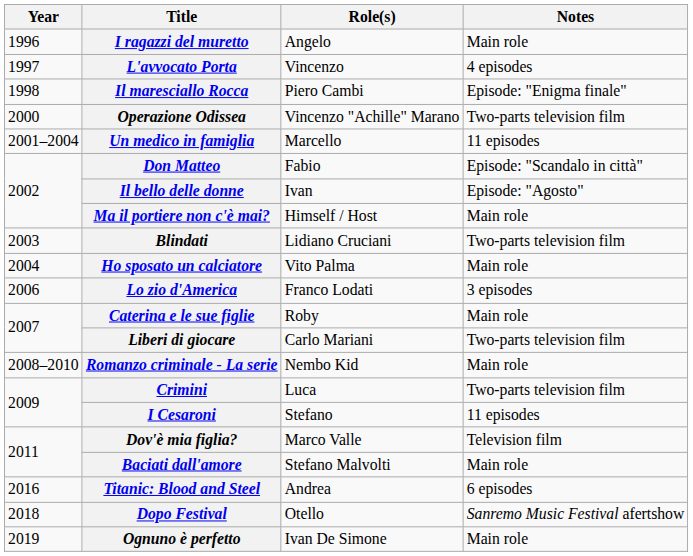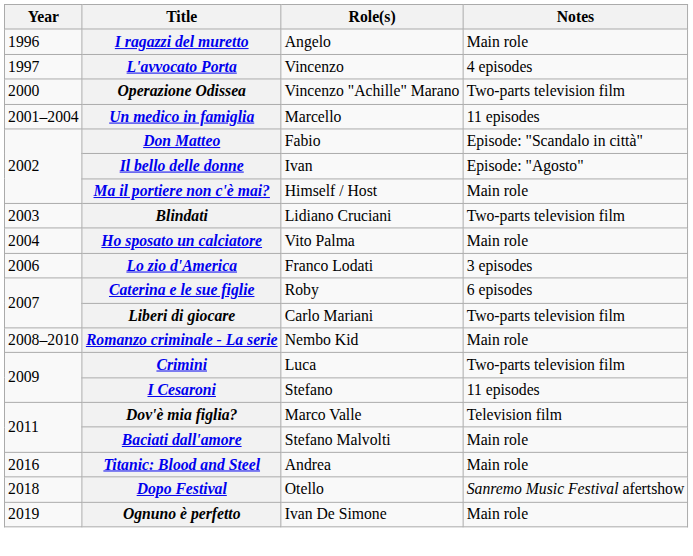 <table class="wikitable plainrowheaders sortable">
 <tr>
 <th scope="col">Year</th>
 <th scope="col">Title</th>
 <th scope="col">Role(s)</th>
 <th scope="col" class="unsortable">Notes</th>
 </tr>
 <tr>
 <td>1996</td>
 <th scope=row><em><a href='#'>I ragazzi del muretto</a></em></th>
 <td>Angelo</td>
 <td>Main role</td>
 </tr>
 <tr>
 <td>1997</td>
 <th scope=row><em><a href='#'>L'avvocato Porta</a></em></th>
 <td>Vincenzo</td>
 <td>4 episodes</td>
-</tr>
-<tr>
-<td>1998</td>
-<th scope=row><em><a href='#'>Il maresciallo Rocca</a></em></th>
-<td>Piero Cambi</td>
-<td>Episode: "Enigma finale"</td>
 </tr>
 <tr>
 <td>2000</td>
 <th scope=row><em>Operazione Odissea</em></th>
 <td>Vincenzo "Achille" Marano</td>
 <td>Two-parts television film</td>
 </tr>
 <tr>
 <td>2001–2004</td>
 <th scope=row><em><a href='#'>Un medico in famiglia</a></em></th>
 <td>Marcello</td>
 <td>11 episodes</td>
 </tr>
 <tr>
 <td rowspan="3">2002</td>
 <th scope=row><em><a href='#'>Don Matteo</a></em></th>
 <td>Fabio</td>
 <td>Episode: "Scandalo in città"</td>
 </tr>
 <tr>
 <th scope=row><em><a href='#'>Il bello delle donne</a></em></th>
 <td>Ivan</td>
 <td>Episode: "Agosto"</td>
 </tr>
 <tr>
 <th scope=row><em><a href='#'>Ma il portiere non c'è mai?</a></em></th>
 <td>Himself / Host</td>
 <td>Main role</td>
 </tr>
 <tr>
 <td>2003</td>
 <th scope=row><em>Blindati</em></th>
 <td>Lidiano Cruciani</td>
 <td>Two-parts television film</td>
 </tr>
 <tr>
 <td>2004</td>
 <th scope=row><em><a href='#'>Ho sposato un calciatore</a></em></th>
 <td>Vito Palma</td>
 <td>Main role</td>
 </tr>
 <tr>
 <td>2006</td>
 <th scope=row><em><a href='#'>Lo zio d'America</a></em></th>
 <td>Franco Lodati</td>
 <td>3 episodes</td>
 </tr>
 <tr>
 <td rowspan="2">2007</td>
 <th scope=row><em><a href='#'>Caterina e le sue figlie</a></em></th>
 <td>Roby</td>
-<td>Main role</td>
+<td>6 episodes</td>
 </tr>
 <tr>
 <th scope=row><em>Liberi di giocare</em></th>
 <td>Carlo Mariani</td>
 <td>Two-parts television film</td>
 </tr>
 <tr>
 <td>2008–2010</td>
 <th scope=row><em><a href='#'>Romanzo criminale - La serie</a></em></th>
 <td>Nembo Kid</td>
 <td>Main role</td>
 </tr>
 <tr>
 <td rowspan="2">2009</td>
 <th scope=row><em><a href='#'>Crimini</a></em></th>
 <td>Luca</td>
 <td>Two-parts television film</td>
 </tr>
 <tr>
 <th scope=row><em><a href='#'>I Cesaroni</a></em></th>
 <td>Stefano</td>
 <td>11 episodes</td>
 </tr>
 <tr>
 <td rowspan="2">2011</td>
 <th scope=row><em>Dov'è mia figlia?</em></th>
 <td>Marco Valle</td>
 <td>Television film</td>
 </tr>
 <tr>
 <th scope=row><em><a href='#'>Baciati dall'amore</a></em></th>
 <td>Stefano Malvolti</td>
 <td>Main role</td>
 </tr>
 <tr>
 <td>2016</td>
 <th scope=row><em><a href='#'>Titanic: Blood and Steel</a></em></th>
 <td>Andrea</td>
-<td>6 episodes</td>
+<td>Main role</td>
 </tr>
 <tr>
 <td>2018</td>
 <th scope=row><em><a href='#'>Dopo Festival</a></em></th>
 <td>Otello</td>
 <td><em>Sanremo Music Festival</em> afertshow</td>
 </tr>
 <tr>
 <td>2019</td>
 <th scope=row><em>Ognuno è perfetto</em></th>
 <td>Ivan De Simone</td>
 <td>Main role</td>
 </tr>
 </table>
